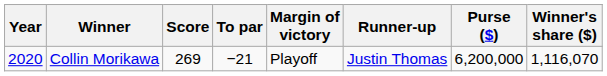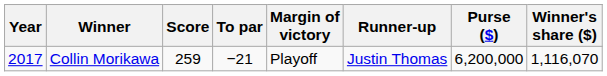 <table class="wikitable" style="font-size:95%">
 <tr>
 <th>Year</th>
 <th>Winner</th>
 <th>Score</th>
 <th>To par</th>
 <th>Margin of<br>victory</th>
 <th>Runner-up</th>
 <th>Purse<br>(<a href='#'>$</a>)</th>
 <th>Winner's<br>share ($)</th>
 </tr>
 <tr>
-<td><a href='#'>2020</a></td>
+<td><a href='#'>2017</a></td>
 <td> <a href='#'>Collin Morikawa</a></td>
-<td align=center>269</td>
+<td align=center>259</td>
 <td align=center>−21</td>
 <td>Playoff</td>
 <td> <a href='#'>Justin Thomas</a></td>
 <td align=center>6,200,000</td>
 <td align=center>1,116,070</td>
 </tr>
 </table>
